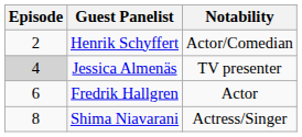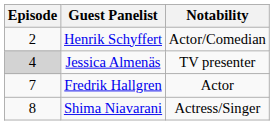 <table class="wikitable" style="text-align:center;">
 <tr>
 <th>Episode</th>
 <th>Guest Panelist</th>
 <th>Notability</th>
 </tr>
 <tr>
 <td>2</td>
 <td><a href='#'>Henrik Schyffert</a></td>
 <td>Actor/Comedian</td>
 </tr>
 <tr>
 <td style="background: lightgrey;">4</td>
 <td><a href='#'>Jessica Almenäs</a></td>
 <td>TV presenter</td>
 </tr>
 <tr>
-<td>6</td>
+<td>7</td>
 <td><a href='#'>Fredrik Hallgren</a></td>
 <td>Actor</td>
 </tr>
 <tr>
 <td>8</td>
 <td><a href='#'>Shima Niavarani</a></td>
 <td>Actress/Singer</td>
 </tr>
 </table>
